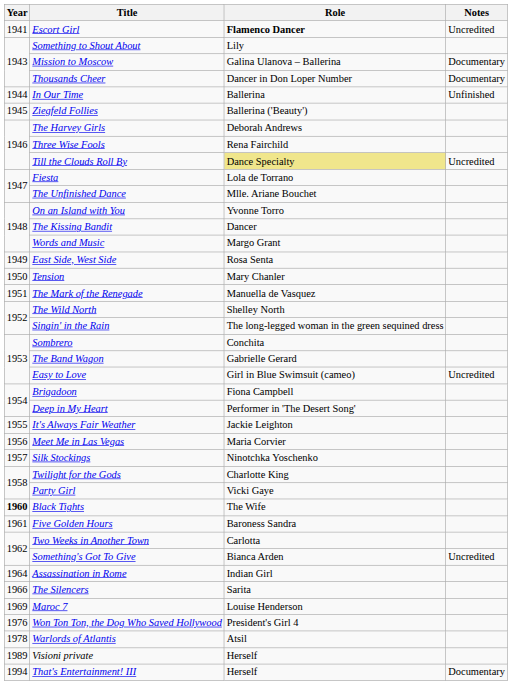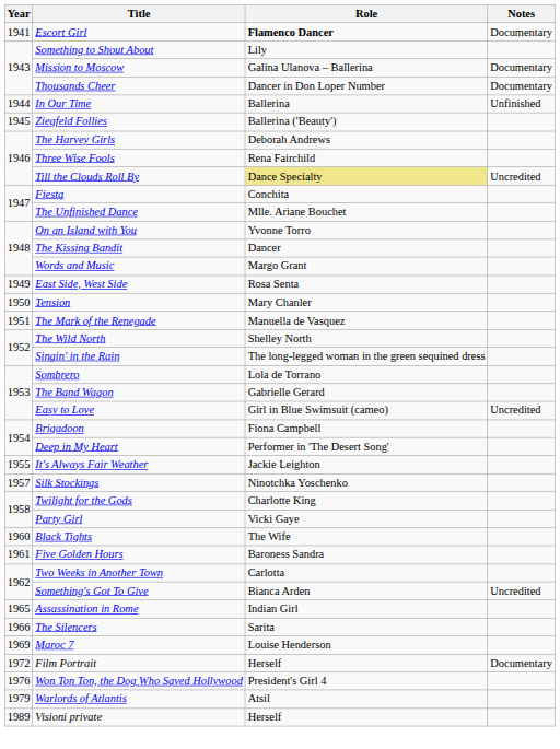 <table class="wikitable sortable">
 <tr>
 <th>Year</th>
 <th>Title</th>
 <th>Role</th>
 <th>Notes</th>
 </tr>
 <tr>
 <td>1941</td>
 <td><em><a href='#'>Escort Girl</a></em></td>
 <td><strong>Flamenco Dancer</strong></td>
-<td>Uncredited</td>
+<td>Documentary</td>
 </tr>
 <tr>
 <td rowspan=3>1943</td>
 <td><em><a href='#'>Something to Shout About</a></em></td>
 <td>Lily</td>
 <td></td>
 </tr>
 <tr>
 <td><em><a href='#'>Mission to Moscow</a></em></td>
 <td>Galina Ulanova – Ballerina</td>
 <td>Documentary</td>
 </tr>
 <tr>
 <td><em><a href='#'>Thousands Cheer</a></em></td>
 <td>Dancer in Don Loper Number</td>
 <td>Documentary</td>
 </tr>
 <tr>
 <td>1944</td>
 <td><em><a href='#'>In Our Time</a></em></td>
 <td>Ballerina</td>
 <td>Unfinished</td>
 </tr>
 <tr>
 <td>1945</td>
 <td><em><a href='#'>Ziegfeld Follies</a></em></td>
 <td>Ballerina ('Beauty')</td>
 <td></td>
 </tr>
 <tr>
 <td rowspan=3>1946</td>
 <td><em><a href='#'>The Harvey Girls</a></em></td>
 <td>Deborah Andrews</td>
 <td></td>
 </tr>
 <tr>
 <td><em><a href='#'>Three Wise Fools</a></em></td>
 <td>Rena Fairchild</td>
 <td></td>
 </tr>
 <tr>
 <td><em><a href='#'>Till the Clouds Roll By</a></em></td>
 <td style="background: khaki;">Dance Specialty</td>
 <td>Uncredited</td>
 </tr>
 <tr>
 <td rowspan=2>1947</td>
 <td><em><a href='#'>Fiesta</a></em></td>
-<td>Lola de Torrano</td>
+<td>Conchita</td>
 <td></td>
 </tr>
 <tr>
 <td><em><a href='#'>The Unfinished Dance</a></em></td>
 <td>Mlle. Ariane Bouchet</td>
 <td></td>
 </tr>
 <tr>
 <td rowspan=3>1948</td>
 <td><em><a href='#'>On an Island with You</a></em></td>
 <td>Yvonne Torro</td>
 <td></td>
 </tr>
 <tr>
 <td><em><a href='#'>The Kissing Bandit</a></em></td>
 <td>Dancer</td>
 <td></td>
 </tr>
 <tr>
 <td><em><a href='#'>Words and Music</a></em></td>
 <td>Margo Grant</td>
 <td></td>
 </tr>
 <tr>
 <td>1949</td>
 <td><em><a href='#'>East Side, West Side</a></em></td>
 <td>Rosa Senta</td>
 <td></td>
 </tr>
 <tr>
 <td>1950</td>
 <td><em><a href='#'>Tension</a></em></td>
 <td>Mary Chanler</td>
 <td></td>
 </tr>
 <tr>
 <td>1951</td>
 <td><em><a href='#'>The Mark of the Renegade</a></em></td>
 <td>Manuella de Vasquez</td>
 <td></td>
 </tr>
 <tr>
 <td rowspan=2>1952</td>
 <td><em><a href='#'>The Wild North</a></em></td>
 <td>Shelley North</td>
 <td></td>
 </tr>
 <tr>
 <td><em><a href='#'>Singin' in the Rain</a></em></td>
 <td>The long-legged woman in the green sequined dress</td>
 <td></td>
 </tr>
 <tr>
 <td rowspan=3>1953</td>
 <td><em><a href='#'>Sombrero</a></em></td>
-<td>Conchita</td>
+<td>Lola de Torrano</td>
 <td></td>
 </tr>
 <tr>
 <td><em><a href='#'>The Band Wagon</a></em></td>
 <td>Gabrielle Gerard</td>
 <td></td>
 </tr>
 <tr>
 <td><em><a href='#'>Easy to Love</a></em></td>
 <td>Girl in Blue Swimsuit (cameo)</td>
 <td>Uncredited</td>
 </tr>
 <tr>
 <td rowspan=2>1954</td>
 <td><em><a href='#'>Brigadoon</a></em></td>
 <td>Fiona Campbell</td>
 <td></td>
 </tr>
 <tr>
 <td><em><a href='#'>Deep in My Heart</a></em></td>
 <td>Performer in 'The Desert Song'</td>
 <td></td>
 </tr>
 <tr>
 <td>1955</td>
 <td><em><a href='#'>It's Always Fair Weather</a></em></td>
 <td>Jackie Leighton</td>
 <td></td>
 </tr>
 <tr>
-<td>1956</td>
-<td><em><a href='#'>Meet Me in Las Vegas</a></em></td>
-<td>Maria Corvier</td>
-<td></td>
-</tr>
-<tr>
 <td>1957</td>
 <td><em><a href='#'>Silk Stockings</a></em></td>
 <td>Ninotchka Yoschenko</td>
 <td></td>
 </tr>
 <tr>
 <td rowspan=2>1958</td>
 <td><em><a href='#'>Twilight for the Gods</a></em></td>
 <td>Charlotte King</td>
 <td></td>
 </tr>
 <tr>
 <td><em><a href='#'>Party Girl</a></em></td>
 <td>Vicki Gaye</td>
 <td></td>
 </tr>
 <tr>
-<td><strong>1960</strong></td>
+<td>1960</td>
 <td><em><a href='#'>Black Tights</a></em></td>
 <td>The Wife</td>
 <td></td>
 </tr>
 <tr>
 <td>1961</td>
 <td><em><a href='#'>Five Golden Hours</a></em></td>
 <td>Baroness Sandra</td>
 <td></td>
 </tr>
 <tr>
 <td rowspan=2>1962</td>
 <td><em><a href='#'>Two Weeks in Another Town</a></em></td>
 <td>Carlotta</td>
 <td></td>
 </tr>
 <tr>
 <td><em><a href='#'>Something's Got To Give</a></em></td>
 <td>Bianca Arden</td>
 <td>Uncredited</td>
 </tr>
 <tr>
-<td>1964</td>
+<td>1965</td>
 <td><em><a href='#'>Assassination in Rome</a></em></td>
 <td>Indian Girl</td>
 <td></td>
 </tr>
 <tr>
 <td>1966</td>
 <td><em><a href='#'>The Silencers</a></em></td>
 <td>Sarita</td>
 <td></td>
 </tr>
 <tr>
 <td>1969</td>
 <td><em><a href='#'>Maroc 7</a></em></td>
 <td>Louise Henderson</td>
 <td></td>
 </tr>
 <tr>
+<td>1972</td>
+<td><em>Film Portrait</em></td>
+<td>Herself</td>
+<td>Documentary</td>
+</tr>
+<tr>
 <td>1976</td>
 <td><em><a href='#'>Won Ton Ton, the Dog Who Saved Hollywood</a></em></td>
 <td>President's Girl 4</td>
 <td></td>
 </tr>
 <tr>
-<td>1978</td>
+<td>1979</td>
 <td><em><a href='#'>Warlords of Atlantis</a></em></td>
 <td>Atsil</td>
 <td></td>
 </tr>
 <tr>
 <td>1989</td>
 <td><em>Visioni private</em></td>
 <td>Herself</td>
 <td></td>
 </tr>
-<tr>
-<td>1994</td>
-<td><em><a href='#'>That's Entertainment! III</a></em></td>
-<td>Herself</td>
-<td>Documentary</td>
-</tr>
 </table>
